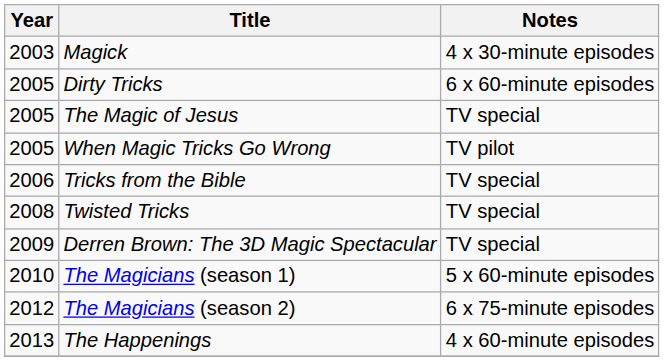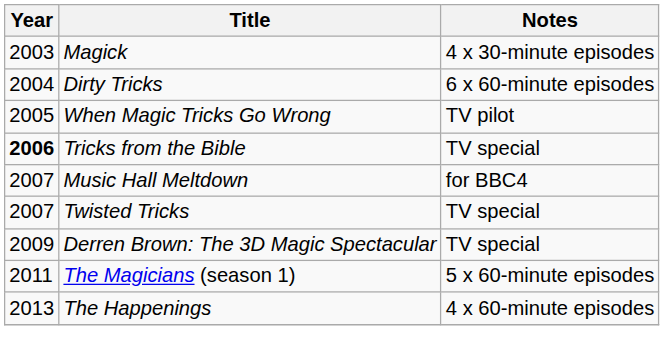 <table class="wikitable">
 <tr>
 <th>Year</th>
 <th>Title</th>
 <th>Notes</th>
 </tr>
 <tr>
 <td>2003</td>
 <td><em>Magick</em></td>
 <td>4 x 30-minute episodes</td>
 </tr>
 <tr>
-<td>2005</td>
+<td>2004</td>
 <td><em>Dirty Tricks</em></td>
 <td>6 x 60-minute episodes</td>
-</tr>
-<tr>
-<td>2005</td>
-<td><em>The Magic of Jesus</em></td>
-<td>TV special</td>
 </tr>
 <tr>
 <td>2005</td>
 <td><em>When Magic Tricks Go Wrong</em></td>
 <td>TV pilot</td>
 </tr>
 <tr>
-<td>2006</td>
+<td><strong>2006</strong></td>
 <td><em>Tricks from the Bible</em></td>
 <td>TV special</td>
 </tr>
 <tr>
-<td>2008</td>
+<td>2007</td>
+<td><em>Music Hall Meltdown</em></td>
+<td>for BBC4</td>
+</tr>
+<tr>
+<td>2007</td>
 <td><em>Twisted Tricks</em></td>
 <td>TV special</td>
 </tr>
 <tr>
 <td>2009</td>
 <td><em>Derren Brown: The 3D Magic Spectacular</em></td>
 <td>TV special</td>
 </tr>
 <tr>
-<td>2010</td>
+<td>2011</td>
 <td><em><a href='#'>The Magicians</a></em> (season 1)</td>
 <td>5 x 60-minute episodes</td>
-</tr>
-<tr>
-<td>2012</td>
-<td><em><a href='#'>The Magicians</a></em> (season 2)</td>
-<td>6 x 75-minute episodes</td>
 </tr>
 <tr>
 <td>2013</td>
 <td><em>The Happenings</em></td>
 <td>4 x 60-minute episodes</td>
 </tr>
 <tr>
 </tr>
 </table>
